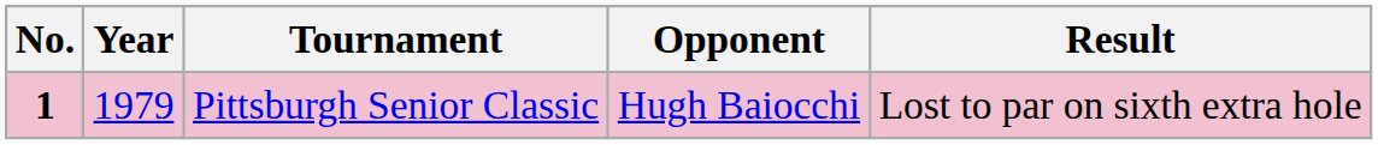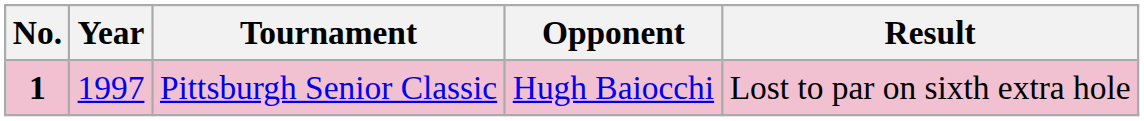 <table class="wikitable" style="font-size:95%;">
 <tr>
 <th>No.</th>
 <th>Year</th>
 <th>Tournament</th>
 <th>Opponent</th>
 <th>Result</th>
 </tr>
 <tr style="background:#F2C1D1;">
 <td align=center><strong>1</strong></td>
-<td><a href='#'>1979</a></td>
+<td><a href='#'>1997</a></td>
 <td><a href='#'>Pittsburgh Senior Classic</a></td>
 <td> <a href='#'>Hugh Baiocchi</a></td>
 <td>Lost to par on sixth extra hole</td>
 </tr>
 </table>
